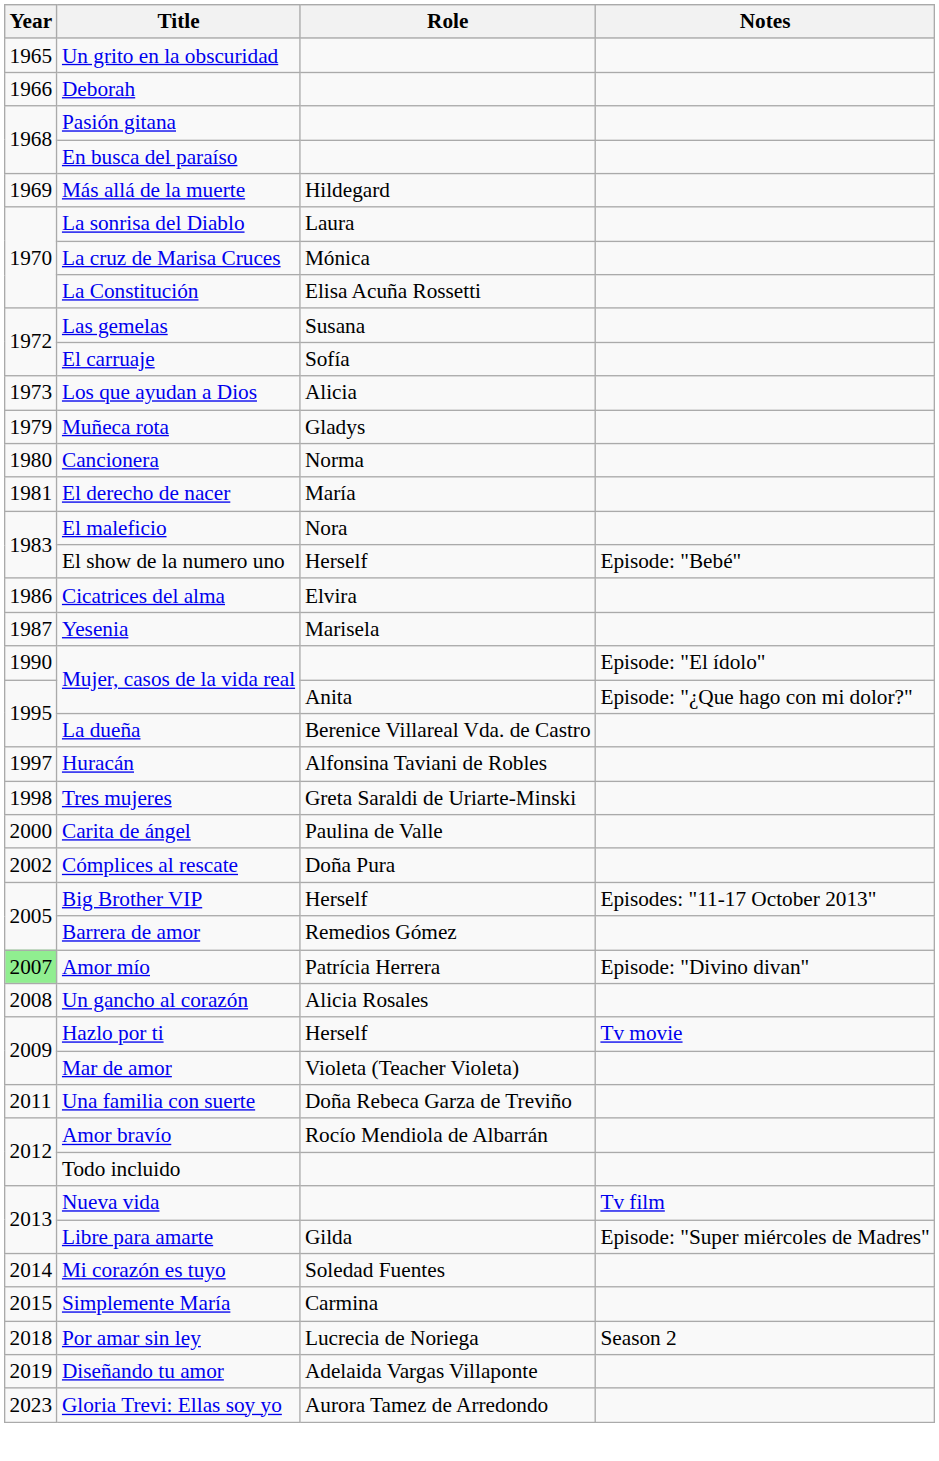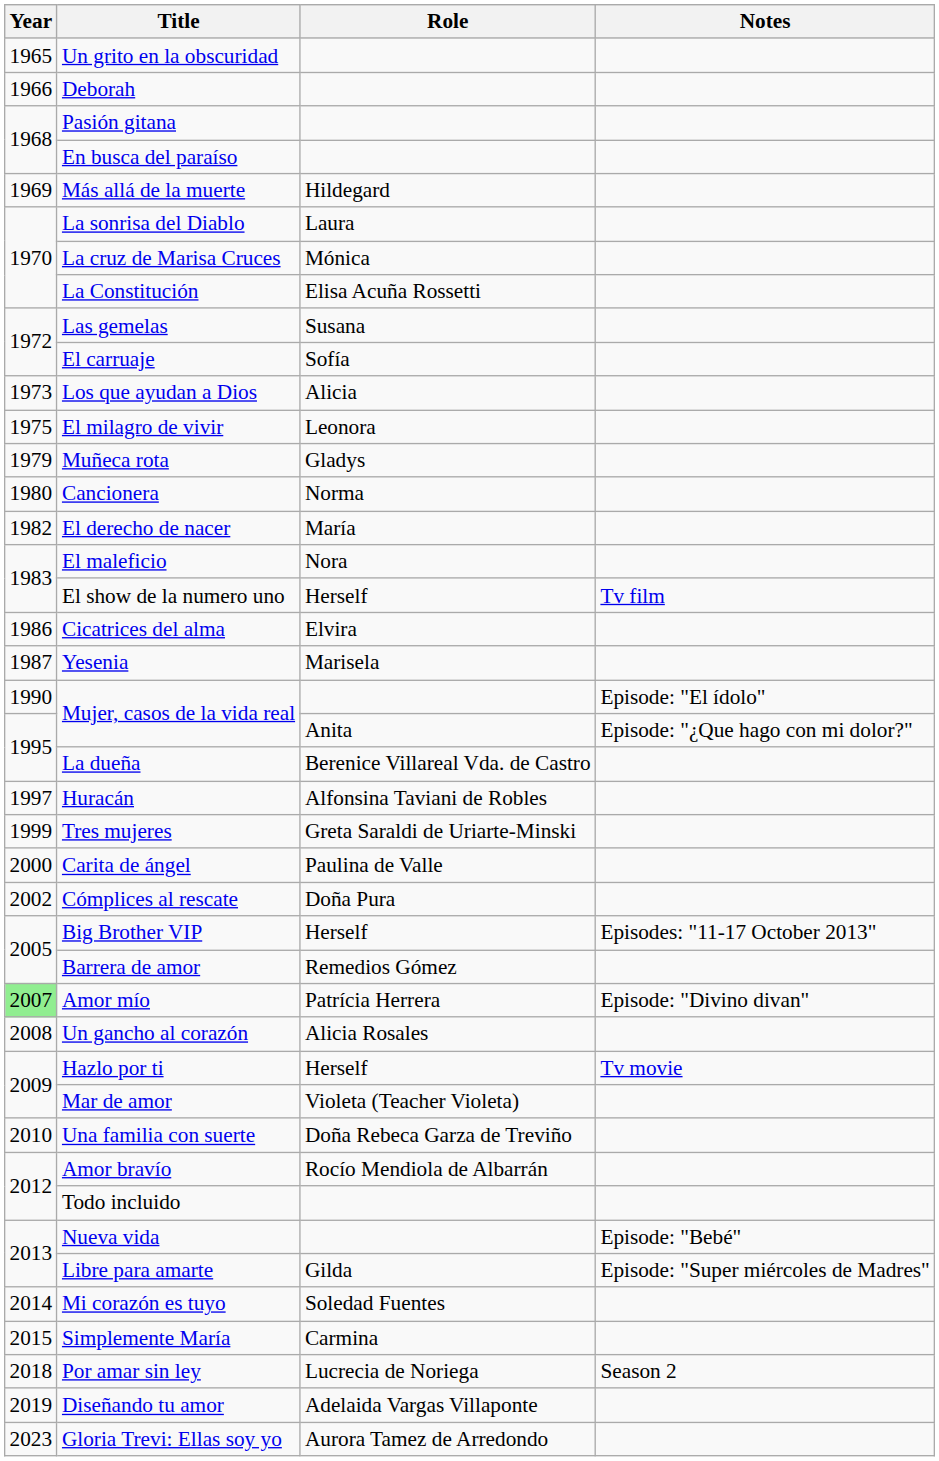 <table class="wikitable">
 <tr bgcolor="#CCCCCC">
 <th>Year</th>
 <th>Title</th>
 <th>Role</th>
 <th>Notes</th>
 </tr>
 <tr>
 <td>1965</td>
 <td><a href='#'>Un grito en la obscuridad</a></td>
 <td></td>
 <td></td>
 </tr>
 <tr>
 <td>1966</td>
 <td><a href='#'>Deborah</a></td>
 <td></td>
 <td></td>
 </tr>
 <tr>
 <td rowspan=2>1968</td>
 <td><a href='#'>Pasión gitana</a></td>
 <td></td>
 <td></td>
 </tr>
 <tr>
 <td><a href='#'>En busca del paraíso</a></td>
 <td></td>
 <td></td>
 </tr>
 <tr>
 <td>1969</td>
 <td><a href='#'>Más allá de la muerte</a></td>
 <td>Hildegard</td>
 <td></td>
 </tr>
 <tr>
 <td rowspan=3>1970</td>
 <td><a href='#'>La sonrisa del Diablo</a></td>
 <td>Laura</td>
 <td></td>
 </tr>
 <tr>
 <td><a href='#'>La cruz de Marisa Cruces</a></td>
 <td>Mónica</td>
 <td></td>
 </tr>
 <tr>
 <td><a href='#'>La Constitución</a></td>
 <td>Elisa Acuña Rossetti</td>
 <td></td>
 </tr>
 <tr>
 <td rowspan=2>1972</td>
 <td><a href='#'>Las gemelas</a></td>
 <td>Susana</td>
 <td></td>
 </tr>
 <tr>
 <td><a href='#'>El carruaje</a></td>
 <td>Sofía</td>
 <td></td>
 </tr>
 <tr>
 <td>1973</td>
 <td><a href='#'>Los que ayudan a Dios</a></td>
 <td>Alicia</td>
 <td></td>
 </tr>
 <tr>
+<td>1975</td>
+<td><a href='#'>El milagro de vivir</a></td>
+<td>Leonora</td>
+<td></td>
+</tr>
+<tr>
 <td>1979</td>
 <td><a href='#'>Muñeca rota</a></td>
 <td>Gladys</td>
 <td></td>
 </tr>
 <tr>
 <td>1980</td>
 <td><a href='#'>Cancionera</a></td>
 <td>Norma</td>
 <td></td>
 </tr>
 <tr>
-<td>1981</td>
+<td>1982</td>
 <td><a href='#'>El derecho de nacer</a></td>
 <td>María</td>
 <td></td>
 </tr>
 <tr>
 <td rowspan=2>1983</td>
 <td><a href='#'>El maleficio</a></td>
 <td>Nora</td>
 <td></td>
 </tr>
 <tr>
 <td>El show de la numero uno</td>
 <td>Herself</td>
-<td>Episode: "Bebé"</td>
+<td><a href='#'>Tv film</a></td>
 </tr>
 <tr>
 <td>1986</td>
 <td><a href='#'>Cicatrices del alma</a></td>
 <td>Elvira</td>
 <td></td>
 </tr>
 <tr>
 <td>1987</td>
 <td><a href='#'>Yesenia</a></td>
 <td>Marisela</td>
 <td></td>
 </tr>
 <tr>
 <td>1990</td>
 <td rowspan=2><a href='#'>Mujer, casos de la vida real</a></td>
 <td></td>
 <td>Episode: "El ídolo"</td>
 </tr>
 <tr>
 <td rowspan=2>1995</td>
 <td>Anita</td>
 <td>Episode: "¿Que hago con mi dolor?"</td>
 </tr>
 <tr>
 <td><a href='#'>La dueña</a></td>
 <td>Berenice Villareal Vda. de Castro</td>
 <td></td>
 </tr>
 <tr>
 <td>1997</td>
 <td><a href='#'>Huracán</a></td>
 <td>Alfonsina Taviani de Robles</td>
 <td></td>
 </tr>
 <tr>
-<td>1998</td>
+<td>1999</td>
 <td><a href='#'>Tres mujeres</a></td>
 <td>Greta Saraldi de Uriarte-Minski</td>
 <td></td>
 </tr>
 <tr>
 <td>2000</td>
 <td><a href='#'>Carita de ángel</a></td>
 <td>Paulina de Valle</td>
 <td></td>
 </tr>
 <tr>
 <td>2002</td>
 <td><a href='#'>Cómplices al rescate</a></td>
 <td>Doña Pura</td>
 <td></td>
 </tr>
 <tr>
 <td rowspan=2>2005</td>
 <td><a href='#'>Big Brother VIP</a></td>
 <td>Herself</td>
 <td>Episodes: "11-17 October 2013"</td>
 </tr>
 <tr>
 <td><a href='#'>Barrera&nbsp;de&nbsp;amor</a></td>
 <td>Remedios Gómez</td>
 <td></td>
 </tr>
 <tr>
 <td style="background: lightgreen;">2007</td>
 <td><a href='#'>Amor mío</a></td>
 <td>Patrícia Herrera</td>
 <td>Episode: "Divino divan"</td>
 </tr>
 <tr>
 <td>2008</td>
 <td><a href='#'>Un gancho al corazón</a></td>
 <td>Alicia Rosales</td>
 <td></td>
 </tr>
 <tr>
 <td rowspan=2>2009</td>
 <td><a href='#'>Hazlo por ti</a></td>
 <td>Herself</td>
 <td><a href='#'>Tv movie</a></td>
 </tr>
 <tr>
 <td><a href='#'>Mar de amor</a></td>
 <td>Violeta (Teacher Violeta)</td>
 <td></td>
 </tr>
 <tr>
-<td>2011</td>
+<td>2010</td>
 <td><a href='#'>Una familia con suerte</a></td>
 <td>Doña Rebeca Garza de Treviño</td>
 <td></td>
 </tr>
 <tr>
 <td rowspan=2>2012</td>
 <td><a href='#'>Amor bravío</a></td>
 <td>Rocío Mendiola de Albarrán</td>
 <td></td>
 </tr>
 <tr>
 <td>Todo incluido</td>
 <td></td>
 <td></td>
 </tr>
 <tr>
 <td rowspan=2>2013</td>
 <td><a href='#'>Nueva vida</a></td>
 <td></td>
-<td><a href='#'>Tv film</a></td>
+<td>Episode: "Bebé"</td>
 </tr>
 <tr>
 <td><a href='#'>Libre para amarte</a></td>
 <td>Gilda</td>
 <td>Episode: "Super miércoles de Madres"</td>
 </tr>
 <tr>
 <td>2014</td>
 <td><a href='#'>Mi corazón es tuyo</a></td>
 <td>Soledad Fuentes</td>
 <td></td>
 </tr>
 <tr>
 <td>2015</td>
 <td><a href='#'>Simplemente María</a></td>
 <td>Carmina</td>
 <td></td>
 </tr>
 <tr>
 <td>2018</td>
 <td><a href='#'>Por amar sin ley</a></td>
 <td>Lucrecia de Noriega</td>
 <td>Season 2</td>
 </tr>
 <tr>
 <td>2019</td>
 <td><a href='#'>Diseñando tu amor</a></td>
 <td>Adelaida Vargas Villaponte</td>
 <td></td>
 </tr>
 <tr>
 <td>2023</td>
 <td><a href='#'>Gloria Trevi: Ellas soy yo</a></td>
 <td>Aurora Tamez de Arredondo</td>
 <td></td>
 </tr>
 </table>
